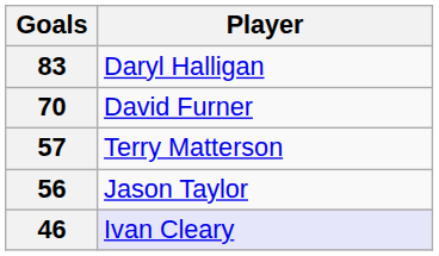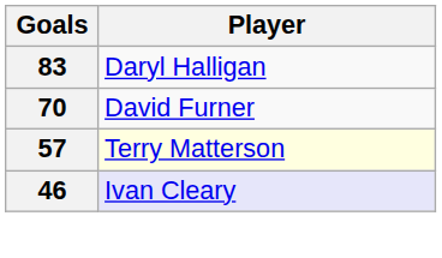 <table class="wikitable" style="text-align:left;">
 <tr>
 <th width=50>Goals</th>
 <th width=200>Player</th>
 </tr>
 <tr>
 <th>83</th>
 <td> <a href='#'>Daryl Halligan</a></td>
 </tr>
 <tr>
 <th>70</th>
 <td> <a href='#'>David Furner</a></td>
 </tr>
 <tr>
 <th>57</th>
-<td> <a href='#'>Terry Matterson</a></td>
-</tr>
-<tr>
-<th>56</th>
-<td> <a href='#'>Jason Taylor</a></td>
+<td style="background: lightyellow;"> <a href='#'>Terry Matterson</a></td>
 </tr>
 <tr>
 <th>46</th>
 <td style="background: lavender;"> <a href='#'>Ivan Cleary</a></td>
 </tr>
 </table>
